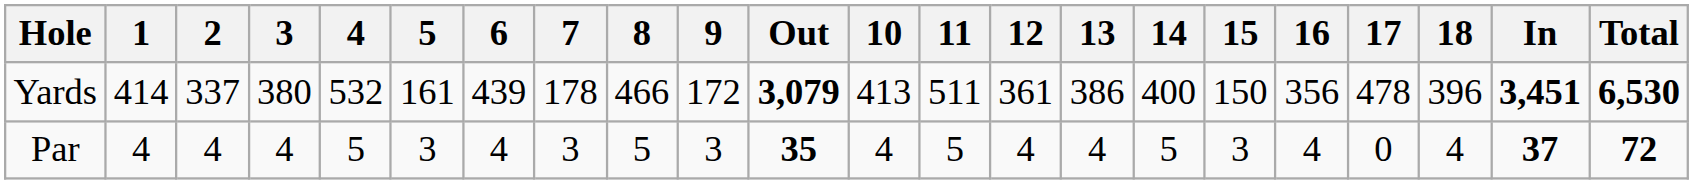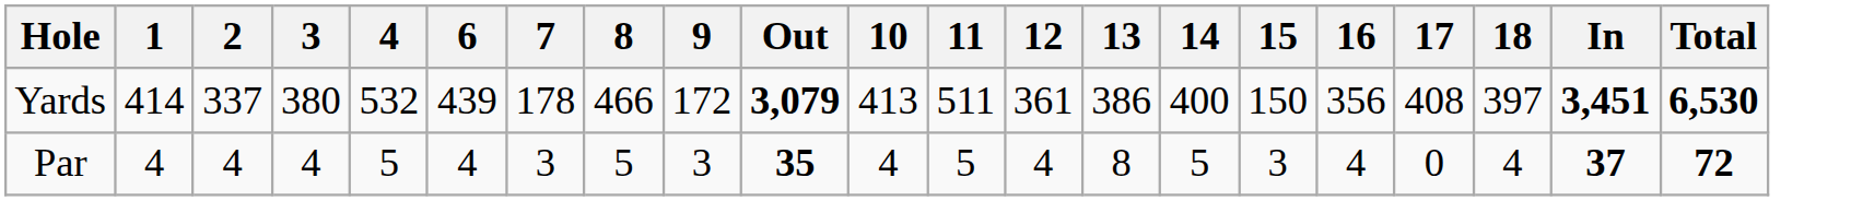 <table class="wikitable" style="text-align:center">
 <tr>
 <th align="left">Hole</th>
 <th>1</th>
 <th>2</th>
 <th>3</th>
 <th>4</th>
-<th>5</th>
 <th>6</th>
 <th>7</th>
 <th>8</th>
 <th>9</th>
 <th>Out</th>
 <th>10</th>
 <th>11</th>
 <th>12</th>
 <th>13</th>
 <th>14</th>
 <th>15</th>
 <th>16</th>
 <th>17</th>
 <th>18</th>
 <th>In</th>
 <th>Total</th>
 </tr>
 <tr>
 <td align="center">Yards</td>
 <td>414</td>
 <td>337</td>
 <td>380</td>
 <td>532</td>
-<td>161</td>
 <td>439</td>
 <td>178</td>
 <td>466</td>
 <td>172</td>
 <td><strong>3,079</strong></td>
 <td>413</td>
 <td>511</td>
 <td>361</td>
 <td>386</td>
 <td>400</td>
 <td>150</td>
 <td>356</td>
-<td>478</td>
-<td>396</td>
+<td>408</td>
+<td>397</td>
 <td><strong>3,451</strong></td>
 <td><strong>6,530</strong></td>
 </tr>
 <tr>
 <td align="center">Par</td>
 <td>4</td>
 <td>4</td>
 <td>4</td>
 <td>5</td>
-<td>3</td>
 <td>4</td>
 <td>3</td>
 <td>5</td>
 <td>3</td>
 <td><strong>35</strong></td>
 <td>4</td>
 <td>5</td>
 <td>4</td>
-<td>4</td>
+<td>8</td>
 <td>5</td>
 <td>3</td>
 <td>4</td>
 <td>0</td>
 <td>4</td>
 <td><strong>37</strong></td>
 <td><strong>72</strong></td>
 </tr>
 </table>
